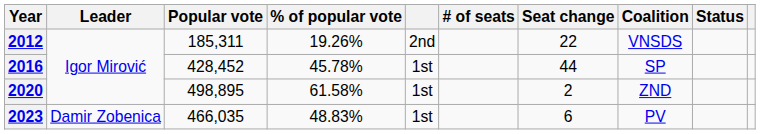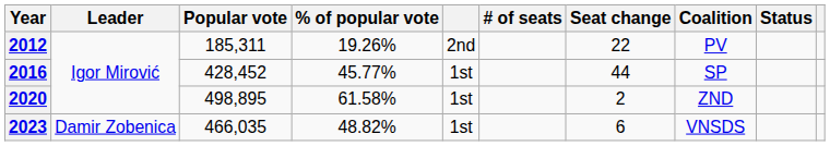 <table class="wikitable" style="text-align:center">
 <tr>
 <th>Year</th>
 <th>Leader</th>
 <th>Popular vote</th>
 <th>% of popular vote</th>
 <th></th>
 <th># of seats</th>
 <th>Seat change</th>
 <th>Coalition</th>
 <th>Status</th>
 <th></th>
 </tr>
 <tr>
 <th><a href='#'>2012</a></th>
 <td rowspan="3" align="center"><a href='#'>Igor Mirović</a></td>
 <td>185,311</td>
 <td>19.26%</td>
 <td> 2nd</td>
 <td></td>
 <td> 22</td>
-<td><a href='#'>VNSDS</a></td>
+<td><a href='#'>PV</a></td>
 <td></td>
 <td></td>
 </tr>
 <tr>
 <th><a href='#'>2016</a></th>
 <td>428,452</td>
-<td>45.78%</td>
+<td>45.77%</td>
 <td> 1st</td>
 <td></td>
 <td> 44</td>
 <td><a href='#'>SP</a></td>
 <td></td>
 <td></td>
 </tr>
 <tr>
 <th><a href='#'>2020</a></th>
 <td>498,895</td>
 <td>61.58%</td>
 <td> 1st</td>
 <td></td>
 <td> 2</td>
 <td><a href='#'>ZND</a></td>
 <td></td>
 <td></td>
 </tr>
 <tr>
 <th><a href='#'>2023</a></th>
 <td><a href='#'>Damir Zobenica</a></td>
 <td>466,035</td>
-<td>48.83%</td>
+<td>48.82%</td>
 <td> 1st</td>
 <td></td>
 <td> 6</td>
-<td><a href='#'>PV</a></td>
+<td><a href='#'>VNSDS</a></td>
 <td></td>
 <td></td>
 </tr>
 </table>
